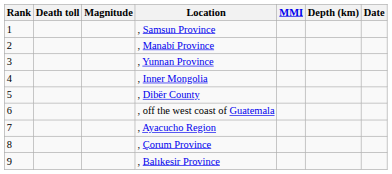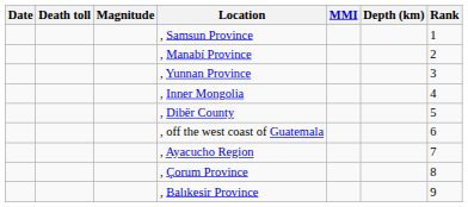 <table class="sortable wikitable" style="font-size:100%;">
 <tr>
-<th>Rank</th>
+<th>Date</th>
 <th>Death toll</th>
 <th>Magnitude</th>
 <th>Location</th>
 <th><a href='#'>MMI</a></th>
 <th>Depth (km)</th>
-<th>Date</th>
+<th>Rank</th>
 </tr>
 <tr>
-<td>1</td>
+<td></td>
 <td></td>
 <td></td>
 <td>, <a href='#'>Samsun Province</a></td>
 <td></td>
 <td></td>
-<td></td>
+<td>1</td>
 </tr>
 <tr>
-<td>2</td>
+<td></td>
 <td></td>
 <td></td>
 <td>, <a href='#'>Manabí Province</a></td>
 <td></td>
 <td></td>
-<td></td>
+<td>2</td>
 </tr>
 <tr>
-<td>3</td>
+<td></td>
 <td></td>
 <td></td>
 <td>, <a href='#'>Yunnan Province</a></td>
 <td></td>
 <td></td>
-<td></td>
+<td>3</td>
 </tr>
 <tr>
-<td>4</td>
+<td></td>
 <td></td>
 <td></td>
 <td>, <a href='#'>Inner Mongolia</a></td>
 <td></td>
 <td></td>
-<td></td>
+<td>4</td>
 </tr>
 <tr>
-<td>5</td>
+<td></td>
 <td></td>
 <td></td>
 <td>, <a href='#'>Dibër County</a></td>
 <td></td>
 <td></td>
-<td></td>
+<td>5</td>
 </tr>
 <tr>
-<td>6</td>
+<td></td>
 <td></td>
 <td></td>
 <td>, off the west coast of <a href='#'>Guatemala</a></td>
 <td></td>
 <td></td>
-<td></td>
+<td>6</td>
 </tr>
 <tr>
-<td>7</td>
+<td></td>
 <td></td>
 <td></td>
 <td>, <a href='#'>Ayacucho Region</a></td>
 <td></td>
 <td></td>
-<td></td>
+<td>7</td>
 </tr>
 <tr>
-<td>8</td>
+<td></td>
 <td></td>
 <td></td>
 <td>, <a href='#'>Çorum Province</a></td>
 <td></td>
 <td></td>
-<td></td>
+<td>8</td>
 </tr>
 <tr>
-<td>9</td>
+<td></td>
 <td></td>
 <td></td>
 <td>, <a href='#'>Balıkesir Province</a></td>
 <td></td>
 <td></td>
-<td></td>
+<td>9</td>
 </tr>
 </table>
